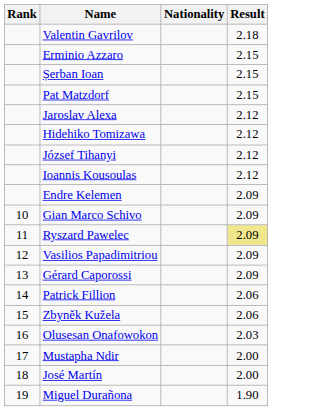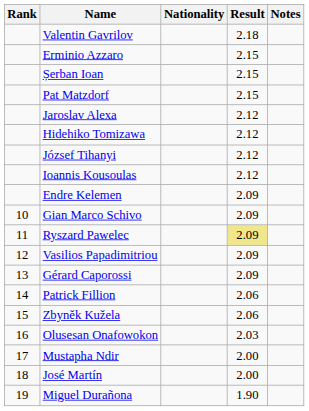 <table class="wikitable sortable" style="text-align:center">
 <tr>
 <th>Rank</th>
 <th>Name</th>
 <th>Nationality</th>
 <th>Result</th>
+<th>Notes</th>
 </tr>
 <tr>
 <td></td>
 <td align=left><a href='#'>Valentin Gavrilov</a></td>
 <td align=left></td>
 <td>2.18</td>
+<td></td>
 </tr>
 <tr>
 <td></td>
 <td align=left><a href='#'>Erminio Azzaro</a></td>
 <td align=left></td>
 <td>2.15</td>
+<td></td>
 </tr>
 <tr>
 <td></td>
 <td align=left><a href='#'>Șerban Ioan</a></td>
 <td align=left></td>
 <td>2.15</td>
+<td></td>
 </tr>
 <tr>
 <td></td>
 <td align=left><a href='#'>Pat Matzdorf</a></td>
 <td align=left></td>
 <td>2.15</td>
+<td></td>
 </tr>
 <tr>
 <td></td>
 <td align=left><a href='#'>Jaroslav Alexa</a></td>
 <td align=left></td>
 <td>2.12</td>
+<td></td>
 </tr>
 <tr>
 <td></td>
 <td align=left><a href='#'>Hidehiko Tomizawa</a></td>
 <td align=left></td>
 <td>2.12</td>
+<td></td>
 </tr>
 <tr>
 <td></td>
 <td align=left><a href='#'>József Tihanyi</a></td>
 <td align=left></td>
 <td>2.12</td>
+<td></td>
 </tr>
 <tr>
 <td></td>
 <td align=left><a href='#'>Ioannis Kousoulas</a></td>
 <td align=left></td>
 <td>2.12</td>
+<td></td>
 </tr>
 <tr>
 <td></td>
 <td align=left><a href='#'>Endre Kelemen</a></td>
 <td align=left></td>
 <td>2.09</td>
+<td></td>
 </tr>
 <tr>
 <td>10</td>
 <td align=left><a href='#'>Gian Marco Schivo</a></td>
 <td align=left></td>
 <td>2.09</td>
+<td></td>
 </tr>
 <tr>
 <td>11</td>
 <td align=left><a href='#'>Ryszard Pawelec</a></td>
 <td align=left></td>
 <td style="background: khaki;">2.09</td>
+<td></td>
 </tr>
 <tr>
 <td>12</td>
 <td align=left><a href='#'>Vasilios Papadimitriou</a></td>
 <td align=left></td>
 <td>2.09</td>
+<td></td>
 </tr>
 <tr>
 <td>13</td>
 <td align=left><a href='#'>Gérard Caporossi</a></td>
 <td align=left></td>
 <td>2.09</td>
+<td></td>
 </tr>
 <tr>
 <td>14</td>
 <td align=left><a href='#'>Patrick Fillion</a></td>
 <td align=left></td>
 <td>2.06</td>
+<td></td>
 </tr>
 <tr>
 <td>15</td>
 <td align=left><a href='#'>Zbyněk Kužela</a></td>
 <td align=left></td>
 <td>2.06</td>
+<td></td>
 </tr>
 <tr>
 <td>16</td>
 <td align=left><a href='#'>Olusesan Onafowokon</a></td>
 <td align=left></td>
 <td>2.03</td>
+<td></td>
 </tr>
 <tr>
 <td>17</td>
 <td align=left><a href='#'>Mustapha Ndir</a></td>
 <td align=left></td>
 <td>2.00</td>
+<td></td>
 </tr>
 <tr>
 <td>18</td>
 <td align=left><a href='#'>José Martín</a></td>
 <td align=left></td>
 <td>2.00</td>
+<td></td>
 </tr>
 <tr>
 <td>19</td>
 <td align=left><a href='#'>Miguel Durañona</a></td>
 <td align=left></td>
 <td>1.90</td>
+<td></td>
 </tr>
 </table>
